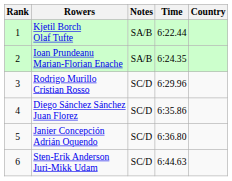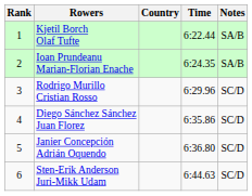 <table class="wikitable" style="text-align:center">
 <tr>
 <th>Rank</th>
 <th>Rowers</th>
+<th>Country</th>
+<th>Time</th>
 <th>Notes</th>
-<th>Time</th>
-<th>Country</th>
 </tr>
 <tr bgcolor=ccffcc>
 <td>1</td>
 <td align="left"><a href='#'>Kjetil Borch</a><br><a href='#'>Olaf Tufte</a></td>
+<td align="left"></td>
+<td>6:22.44</td>
 <td>SA/B</td>
-<td>6:22.44</td>
-<td align="left"></td>
 </tr>
 <tr bgcolor=ccffcc>
 <td>2</td>
 <td align="left"><a href='#'>Ioan Prundeanu</a><br><a href='#'>Marian-Florian Enache</a></td>
+<td align="left"></td>
+<td>6:24.35</td>
 <td>SA/B</td>
-<td>6:24.35</td>
-<td align="left"></td>
 </tr>
 <tr>
 <td>3</td>
 <td align="left"><a href='#'>Rodrigo Murillo</a><br><a href='#'>Cristian Rosso</a></td>
+<td align="left"></td>
+<td>6:29.96</td>
 <td>SC/D</td>
-<td>6:29.96</td>
-<td align="left"></td>
 </tr>
 <tr>
 <td>4</td>
 <td align="left"><a href='#'>Diego Sánchez Sánchez</a><br><a href='#'>Juan Florez</a></td>
+<td align="left"></td>
+<td>6:35.86</td>
 <td>SC/D</td>
-<td>6:35.86</td>
-<td align="left"></td>
 </tr>
 <tr>
 <td>5</td>
 <td align="left"><a href='#'>Janier Concepción</a><br><a href='#'>Adrián Oquendo</a></td>
+<td align="left"></td>
+<td>6:36.80</td>
 <td>SC/D</td>
-<td>6:36.80</td>
-<td align="left"></td>
 </tr>
 <tr>
 <td>6</td>
 <td align="left"><a href='#'>Sten-Erik Anderson</a><br><a href='#'>Juri-Mikk Udam</a></td>
+<td align="left"></td>
+<td>6:44.63</td>
 <td>SC/D</td>
-<td>6:44.63</td>
-<td align="left"></td>
 </tr>
 </table>
